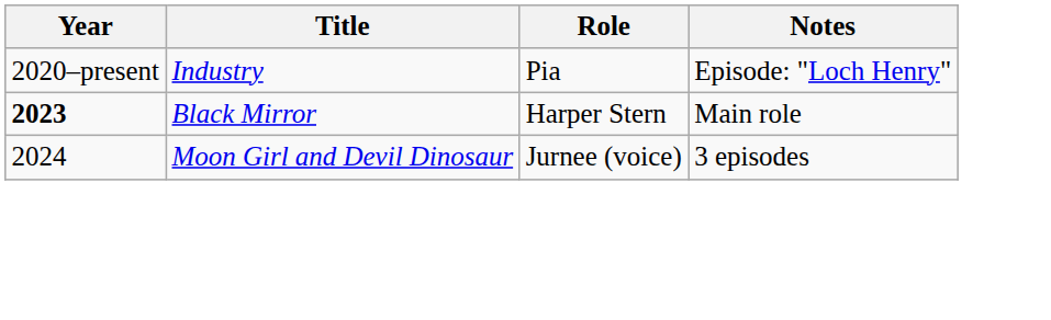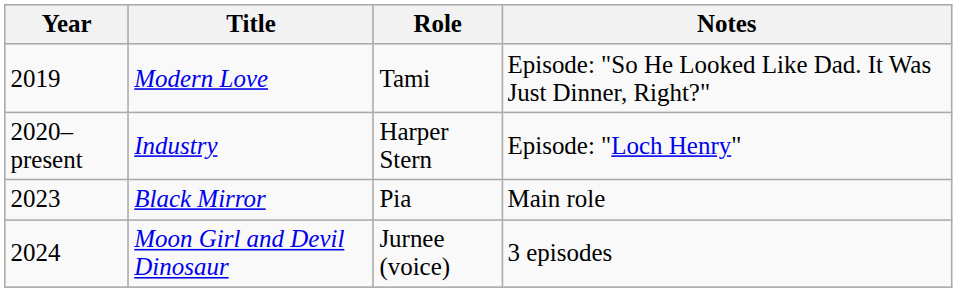 <table class="wikitable sortable">
 <tr>
 <th>Year</th>
 <th>Title</th>
 <th>Role</th>
 <th class="unsortable">Notes</th>
 </tr>
 <tr>
+<td>2019</td>
+<td><em><a href='#'>Modern Love</a></em></td>
+<td>Tami</td>
+<td>Episode: "So He Looked Like Dad. It Was Just Dinner, Right?"</td>
+</tr>
+<tr>
 <td>2020–present</td>
 <td><em><a href='#'>Industry</a></em></td>
-<td>Pia</td>
+<td>Harper Stern</td>
 <td>Episode: "<a href='#'>Loch Henry</a>"</td>
 </tr>
 <tr>
-<td><strong>2023</strong></td>
+<td>2023</td>
 <td><em><a href='#'>Black Mirror</a></em></td>
-<td>Harper Stern</td>
+<td>Pia</td>
 <td>Main role</td>
 </tr>
 <tr>
 <td>2024</td>
 <td><em><a href='#'>Moon Girl and Devil Dinosaur</a></em></td>
 <td>Jurnee (voice)</td>
 <td>3 episodes</td>
 </tr>
 </table>
